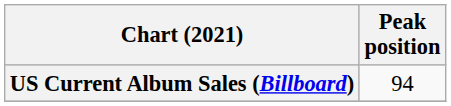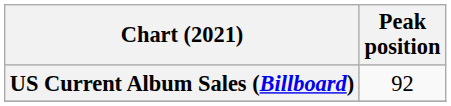 <table class="wikitable sortable plainrowheaders" style="text-align:center">
 <tr>
 <th scope="col">Chart (2021)</th>
 <th scope="col">Peak<br> position</th>
 </tr>
 <tr>
 <th scope="row">US Current Album Sales (<em><a href='#'>Billboard</a></em>)</th>
-<td>94</td>
+<td>92</td>
 </tr>
 <tr>
 </tr>
 </table>
